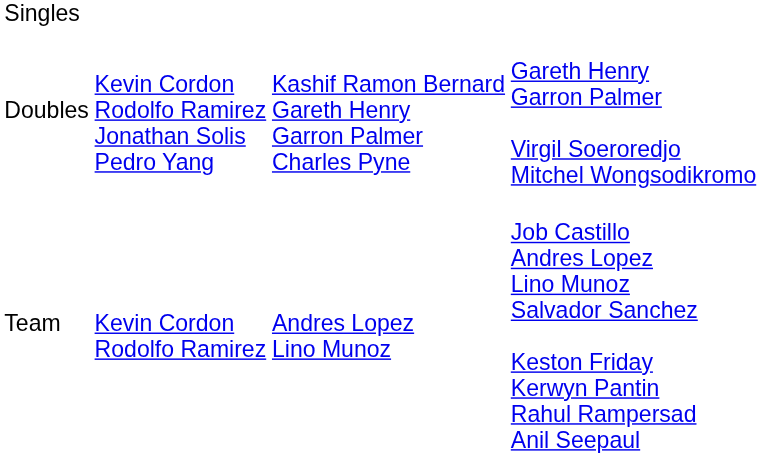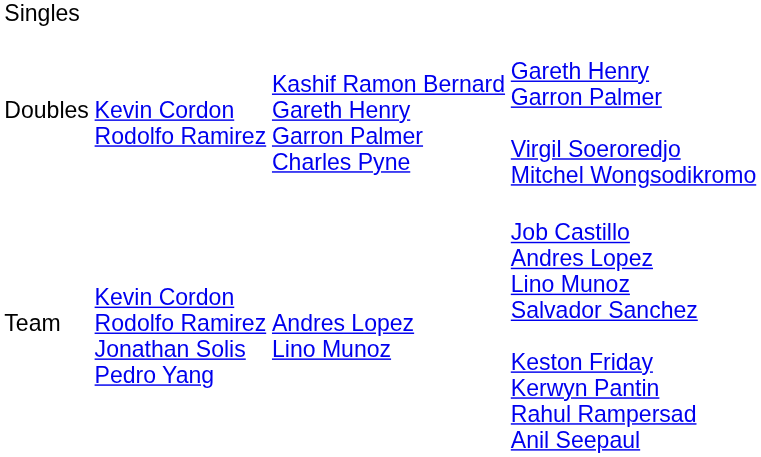 <table>
 <tr>
 <td>Singles</td>
 <td></td>
 <td></td>
 <td><br></td>
 </tr>
 <tr>
 <td>Doubles</td>
-<td><br><a href='#'>Kevin Cordon</a><br><a href='#'>Rodolfo Ramirez</a><br><a href='#'>Jonathan Solis</a><br><a href='#'>Pedro Yang</a></td>
+<td><br><a href='#'>Kevin Cordon</a><br><a href='#'>Rodolfo Ramirez</a></td>
 <td><br><a href='#'>Kashif Ramon Bernard</a><br><a href='#'>Gareth Henry</a><br><a href='#'>Garron Palmer</a><br><a href='#'>Charles Pyne</a></td>
 <td><br><a href='#'>Gareth Henry</a><br><a href='#'>Garron Palmer</a><br><br><a href='#'>Virgil Soeroredjo</a><br><a href='#'>Mitchel Wongsodikromo</a></td>
 </tr>
 <tr>
 <td>Team</td>
-<td><br><a href='#'>Kevin Cordon</a><br><a href='#'>Rodolfo Ramirez</a></td>
+<td><br><a href='#'>Kevin Cordon</a><br><a href='#'>Rodolfo Ramirez</a><br><a href='#'>Jonathan Solis</a><br><a href='#'>Pedro Yang</a></td>
 <td><br><a href='#'>Andres Lopez</a><br><a href='#'>Lino Munoz</a></td>
 <td><br><a href='#'>Job Castillo</a><br><a href='#'>Andres Lopez</a><br><a href='#'>Lino Munoz</a><br><a href='#'>Salvador Sanchez</a><br><br><a href='#'>Keston Friday</a><br><a href='#'>Kerwyn Pantin</a><br><a href='#'>Rahul Rampersad</a><br><a href='#'>Anil Seepaul</a></td>
 </tr>
 <tr>
 </tr>
 </table>
